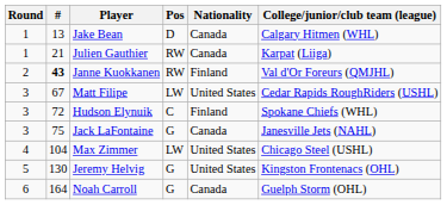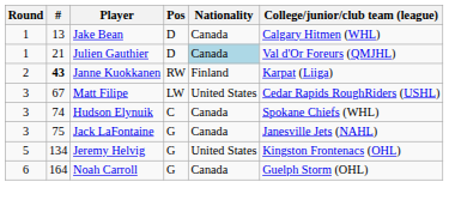 <table class="wikitable">
 <tr>
 <th>Round</th>
 <th>#</th>
 <th>Player</th>
 <th>Pos</th>
 <th>Nationality</th>
 <th>College/junior/club team (league)</th>
 </tr>
 <tr>
 <td style="text-align:center">1</td>
 <td style="text-align:center">13</td>
 <td><a href='#'>Jake Bean</a></td>
 <td>D</td>
 <td> Canada</td>
 <td><a href='#'>Calgary Hitmen</a> (<a href='#'>WHL</a>)</td>
 </tr>
 <tr>
 <td style="text-align:center">1</td>
 <td style="text-align:center">21</td>
 <td><a href='#'>Julien Gauthier</a></td>
-<td>RW</td>
-<td> Canada</td>
-<td><a href='#'>Karpat</a> (<a href='#'>Liiga</a>)</td>
+<td>D</td>
+<td style="background: lightblue;"> Canada</td>
+<td><a href='#'>Val d'Or Foreurs</a> (<a href='#'>QMJHL</a>)</td>
 </tr>
 <tr>
 <td style="text-align:center">2</td>
 <td style="text-align:center"><strong>43</strong></td>
 <td><a href='#'>Janne Kuokkanen</a></td>
 <td>RW</td>
 <td> Finland</td>
-<td><a href='#'>Val d'Or Foreurs</a> (<a href='#'>QMJHL</a>)</td>
+<td><a href='#'>Karpat</a> (<a href='#'>Liiga</a>)</td>
 </tr>
 <tr>
 <td style="text-align:center">3</td>
 <td style="text-align:center">67</td>
 <td><a href='#'>Matt Filipe</a></td>
 <td>LW</td>
 <td> United States</td>
 <td><a href='#'>Cedar Rapids RoughRiders</a> (<a href='#'>USHL</a>)</td>
 </tr>
 <tr>
 <td style="text-align:center">3</td>
-<td style="text-align:center">72</td>
+<td style="text-align:center">74</td>
 <td><a href='#'>Hudson Elynuik</a></td>
 <td>C</td>
-<td> Finland</td>
+<td> Canada</td>
 <td><a href='#'>Spokane Chiefs</a> (WHL)</td>
 </tr>
 <tr>
 <td style="text-align:center">3</td>
 <td style="text-align:center">75</td>
 <td><a href='#'>Jack LaFontaine</a></td>
 <td>G</td>
 <td> Canada</td>
 <td><a href='#'>Janesville Jets</a> (<a href='#'>NAHL</a>)</td>
 </tr>
 <tr>
-<td style="text-align:center">4</td>
-<td style="text-align:center">104</td>
-<td><a href='#'>Max Zimmer</a></td>
-<td>LW</td>
-<td> United States</td>
-<td><a href='#'>Chicago Steel</a> (USHL)</td>
-</tr>
-<tr>
 <td style="text-align:center">5</td>
-<td style="text-align:center">130</td>
+<td style="text-align:center">134</td>
 <td><a href='#'>Jeremy Helvig</a></td>
 <td>G</td>
 <td> United States</td>
 <td><a href='#'>Kingston Frontenacs</a> (<a href='#'>OHL</a>)</td>
 </tr>
 <tr>
 <td style="text-align:center">6</td>
 <td style="text-align:center">164</td>
 <td><a href='#'>Noah Carroll</a></td>
 <td>G</td>
 <td> Canada</td>
 <td><a href='#'>Guelph Storm</a> (OHL)</td>
 </tr>
 </table>
